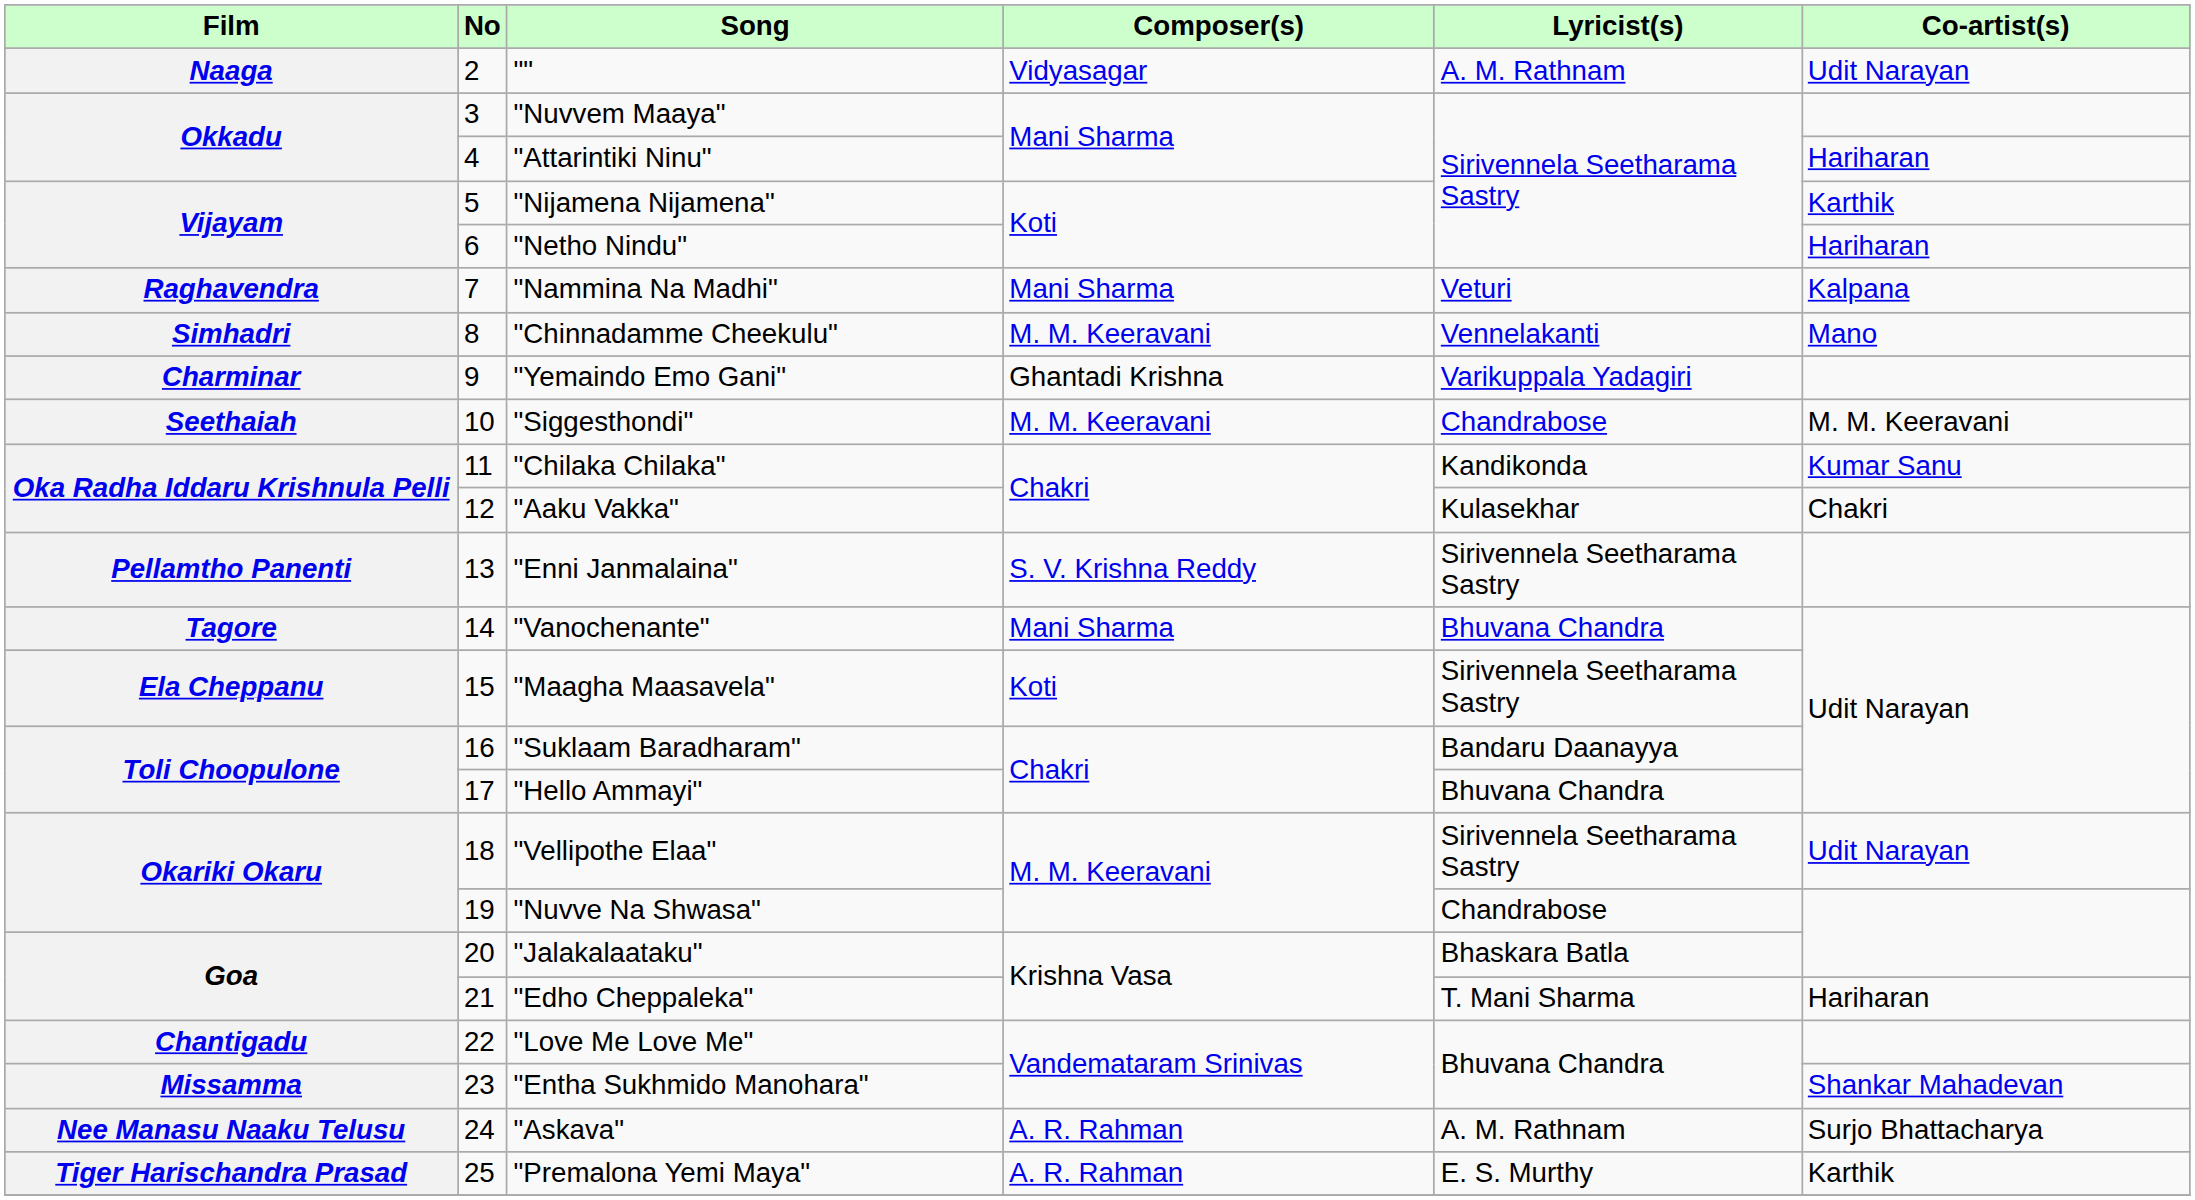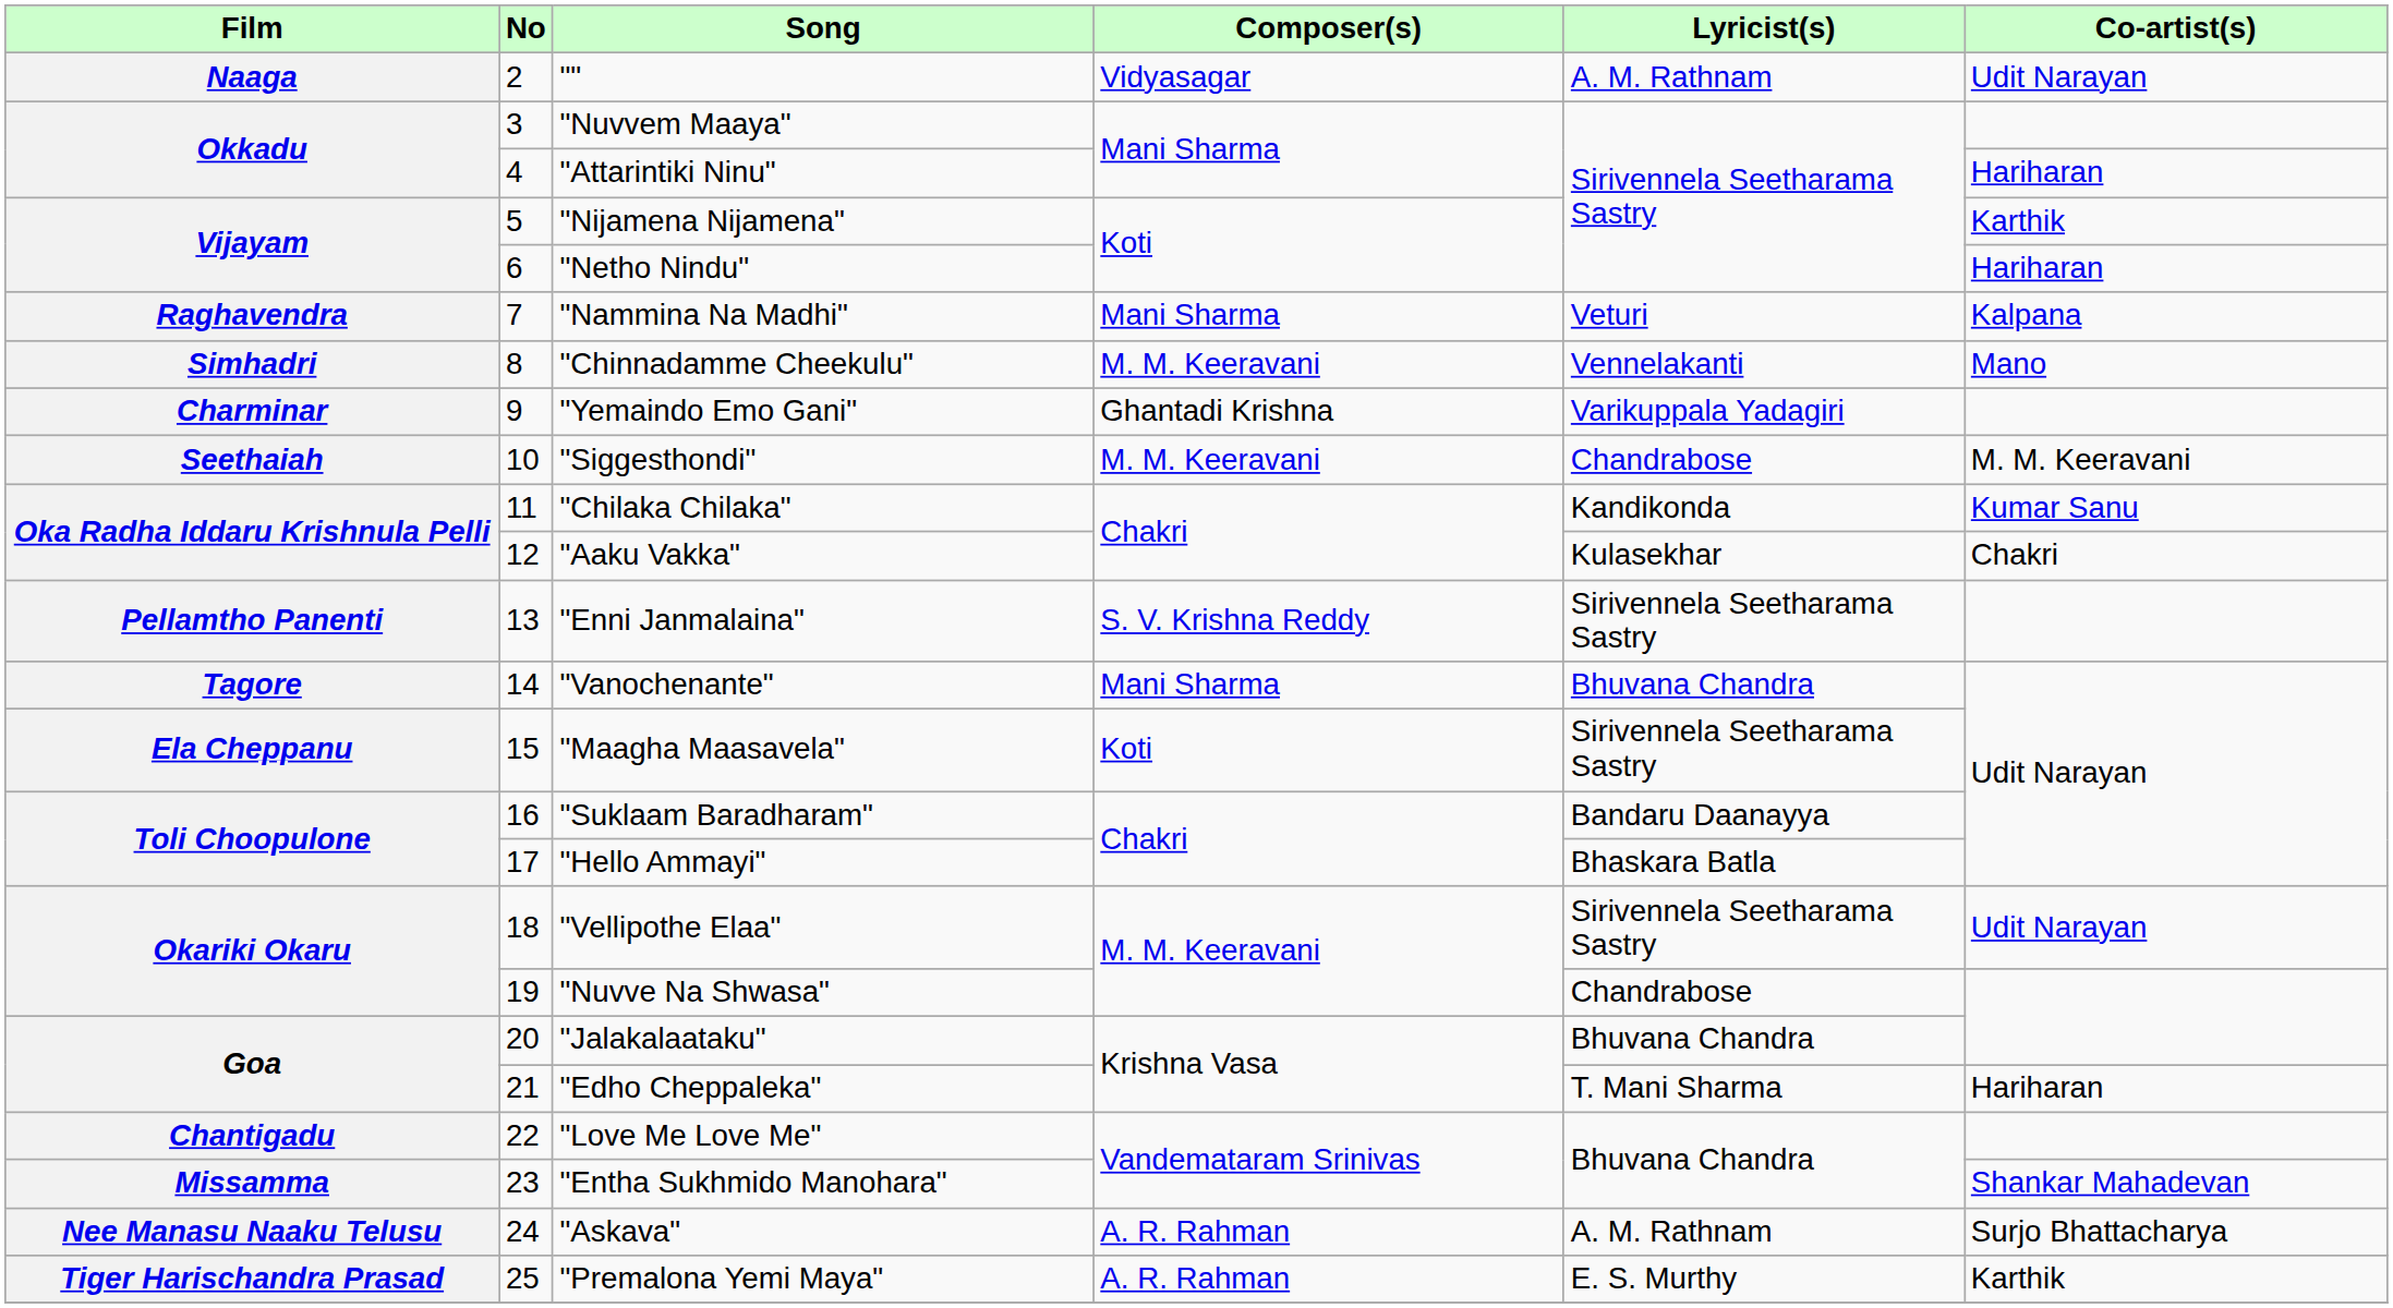 <table class="wikitable plainrowheaders" width="100%" "textcolor:#000;">
 <tr style="background:#cfc; text-align:center;">
 <td scope="col" width=21%><strong>Film</strong></td>
 <td><strong>No</strong></td>
 <td scope="col" width=23%><strong>Song</strong></td>
 <td scope="col" width=20%><strong>Composer(s)</strong></td>
 <td scope="col" width=17%><strong>Lyricist(s)</strong></td>
 <td scope="col" width=18%><strong>Co-artist(s)</strong></td>
 </tr>
 <tr>
 <th><em><a href='#'>Naaga</a></em></th>
 <td>2</td>
 <td>""</td>
 <td><a href='#'>Vidyasagar</a></td>
 <td><a href='#'>A. M. Rathnam</a></td>
 <td><a href='#'>Udit Narayan</a></td>
 </tr>
 <tr>
 <th rowspan="2"><em><a href='#'>Okkadu</a></em></th>
 <td>3</td>
 <td>"Nuvvem Maaya"</td>
 <td rowspan="2"><a href='#'>Mani Sharma</a></td>
 <td rowspan="4"><a href='#'>Sirivennela Seetharama Sastry</a></td>
 <td></td>
 </tr>
 <tr>
 <td>4</td>
 <td>"Attarintiki Ninu"</td>
 <td><a href='#'>Hariharan</a></td>
 </tr>
 <tr>
 <th rowspan="2"><em><a href='#'>Vijayam</a></em></th>
 <td>5</td>
 <td>"Nijamena Nijamena"</td>
 <td rowspan="2"><a href='#'>Koti</a></td>
 <td><a href='#'>Karthik</a></td>
 </tr>
 <tr>
 <td>6</td>
 <td>"Netho Nindu"</td>
 <td><a href='#'>Hariharan</a></td>
 </tr>
 <tr>
 <th><em><a href='#'>Raghavendra</a></em></th>
 <td>7</td>
 <td>"Nammina Na Madhi"</td>
 <td><a href='#'>Mani Sharma</a></td>
 <td><a href='#'>Veturi</a></td>
 <td><a href='#'>Kalpana</a></td>
 </tr>
 <tr>
 <th><em><a href='#'>Simhadri</a></em></th>
 <td>8</td>
 <td>"Chinnadamme Cheekulu"</td>
 <td><a href='#'>M. M. Keeravani</a></td>
 <td><a href='#'>Vennelakanti</a></td>
 <td><a href='#'>Mano</a></td>
 </tr>
 <tr>
 <th><em><a href='#'>Charminar</a></em></th>
 <td>9</td>
 <td>"Yemaindo Emo Gani"</td>
 <td>Ghantadi Krishna</td>
 <td><a href='#'>Varikuppala Yadagiri</a></td>
 <td></td>
 </tr>
 <tr>
 <th><em><a href='#'>Seethaiah</a></em></th>
 <td>10</td>
 <td>"Siggesthondi"</td>
 <td><a href='#'>M. M. Keeravani</a></td>
 <td><a href='#'>Chandrabose</a></td>
 <td>M. M. Keeravani</td>
 </tr>
 <tr>
 <th rowspan="2"><em><a href='#'>Oka Radha Iddaru Krishnula Pelli</a></em></th>
 <td>11</td>
 <td>"Chilaka Chilaka"</td>
 <td rowspan="2"><a href='#'>Chakri</a></td>
 <td>Kandikonda</td>
 <td><a href='#'>Kumar Sanu</a></td>
 </tr>
 <tr>
 <td>12</td>
 <td>"Aaku Vakka"</td>
 <td>Kulasekhar</td>
 <td>Chakri</td>
 </tr>
 <tr>
 <th><em><a href='#'>Pellamtho Panenti</a></em></th>
 <td>13</td>
 <td>"Enni Janmalaina"</td>
 <td><a href='#'>S. V. Krishna Reddy</a></td>
 <td>Sirivennela Seetharama Sastry</td>
 <td></td>
 </tr>
 <tr>
 <th><em><a href='#'>Tagore</a></em></th>
 <td>14</td>
 <td>"Vanochenante"</td>
 <td><a href='#'>Mani Sharma</a></td>
 <td><a href='#'>Bhuvana Chandra</a></td>
 <td rowspan="4">Udit Narayan</td>
 </tr>
 <tr>
 <th><em><a href='#'>Ela Cheppanu</a></em></th>
 <td>15</td>
 <td>"Maagha Maasavela"</td>
 <td><a href='#'>Koti</a></td>
 <td>Sirivennela Seetharama Sastry</td>
 </tr>
 <tr>
 <th rowspan="2"><em><a href='#'>Toli Choopulone</a></em></th>
 <td>16</td>
 <td>"Suklaam Baradharam"</td>
 <td rowspan="2"><a href='#'>Chakri</a></td>
 <td>Bandaru Daanayya</td>
 </tr>
 <tr>
 <td>17</td>
 <td>"Hello Ammayi"</td>
-<td>Bhuvana Chandra</td>
+<td>Bhaskara Batla</td>
 </tr>
 <tr>
 <th rowspan="2"><em><a href='#'>Okariki Okaru</a></em></th>
 <td>18</td>
 <td>"Vellipothe Elaa"</td>
 <td rowspan="2"><a href='#'>M. M. Keeravani</a></td>
 <td>Sirivennela Seetharama Sastry</td>
 <td><a href='#'>Udit Narayan</a></td>
 </tr>
 <tr>
 <td>19</td>
 <td>"Nuvve Na Shwasa"</td>
 <td>Chandrabose</td>
 <td rowspan="2"></td>
 </tr>
 <tr>
 <th rowspan="2"><em>Goa</em></th>
 <td>20</td>
 <td>"Jalakalaataku"</td>
 <td rowspan="2">Krishna Vasa</td>
-<td>Bhaskara Batla</td>
+<td>Bhuvana Chandra</td>
 </tr>
 <tr>
 <td>21</td>
 <td>"Edho Cheppaleka"</td>
 <td>T. Mani Sharma</td>
 <td>Hariharan</td>
 </tr>
 <tr>
 <th><em><a href='#'>Chantigadu</a></em></th>
 <td>22</td>
 <td>"Love Me Love Me"</td>
 <td rowspan="2"><a href='#'>Vandemataram Srinivas</a></td>
 <td rowspan="2">Bhuvana Chandra</td>
 <td></td>
 </tr>
 <tr>
 <th><em><a href='#'>Missamma</a></em></th>
 <td>23</td>
 <td>"Entha Sukhmido Manohara"</td>
 <td><a href='#'>Shankar Mahadevan</a></td>
 </tr>
 <tr>
 <th><em><a href='#'>Nee Manasu Naaku Telusu</a></em></th>
 <td>24</td>
 <td>"Askava"</td>
 <td><a href='#'>A. R. Rahman</a></td>
 <td>A. M. Rathnam</td>
 <td>Surjo Bhattacharya</td>
 </tr>
 <tr>
 <th><em><a href='#'>Tiger Harischandra Prasad</a></em></th>
 <td>25</td>
 <td>"Premalona Yemi Maya"</td>
 <td><a href='#'>A. R. Rahman</a></td>
 <td>E. S. Murthy</td>
 <td>Karthik</td>
 </tr>
 <tr>
 </tr>
 </table>
